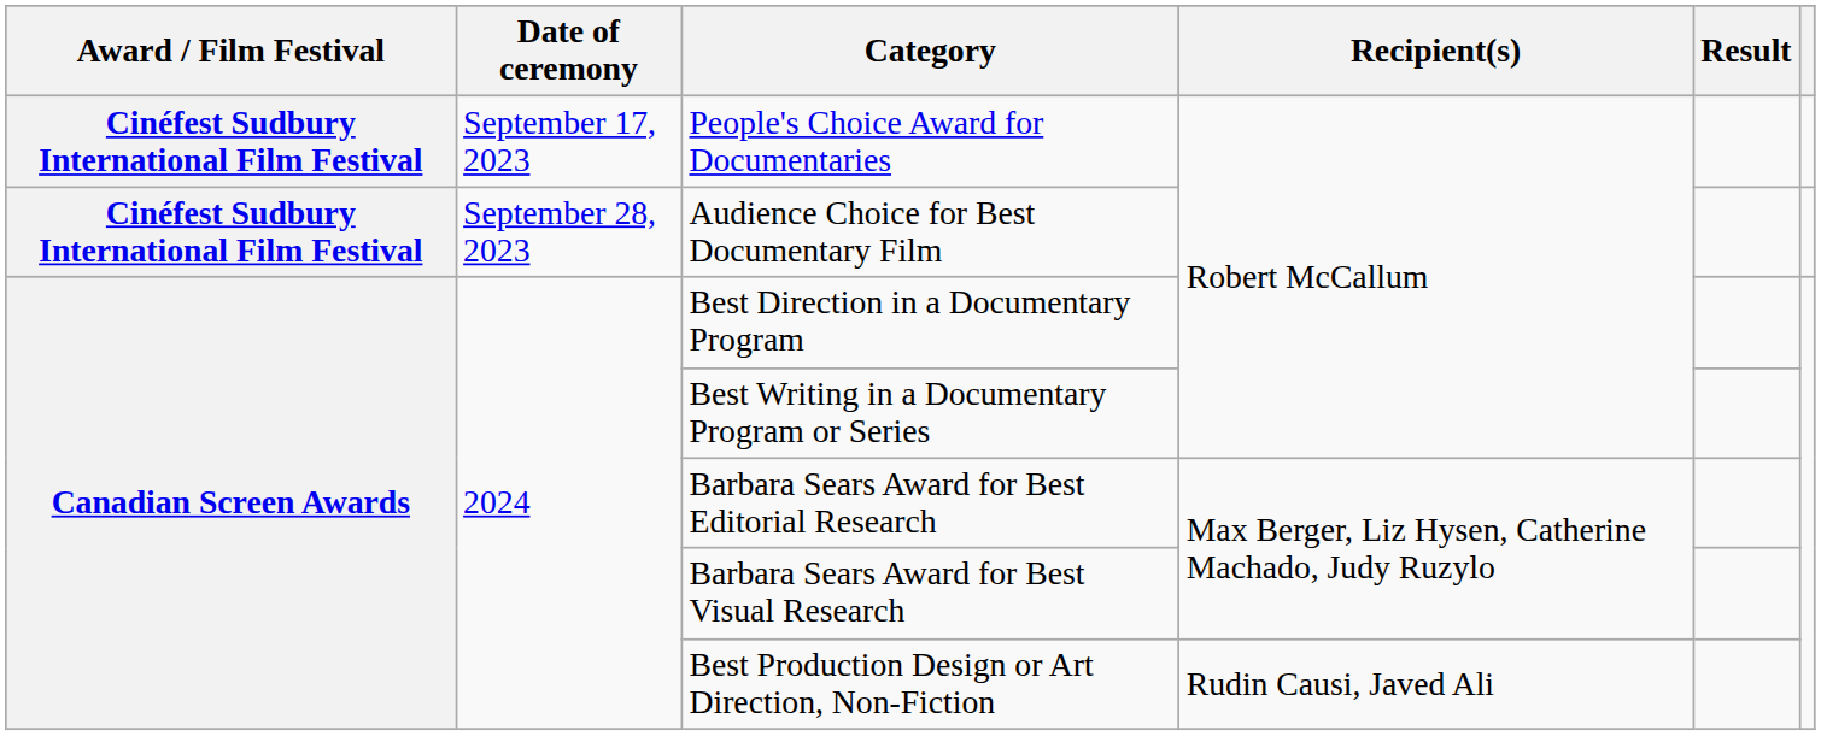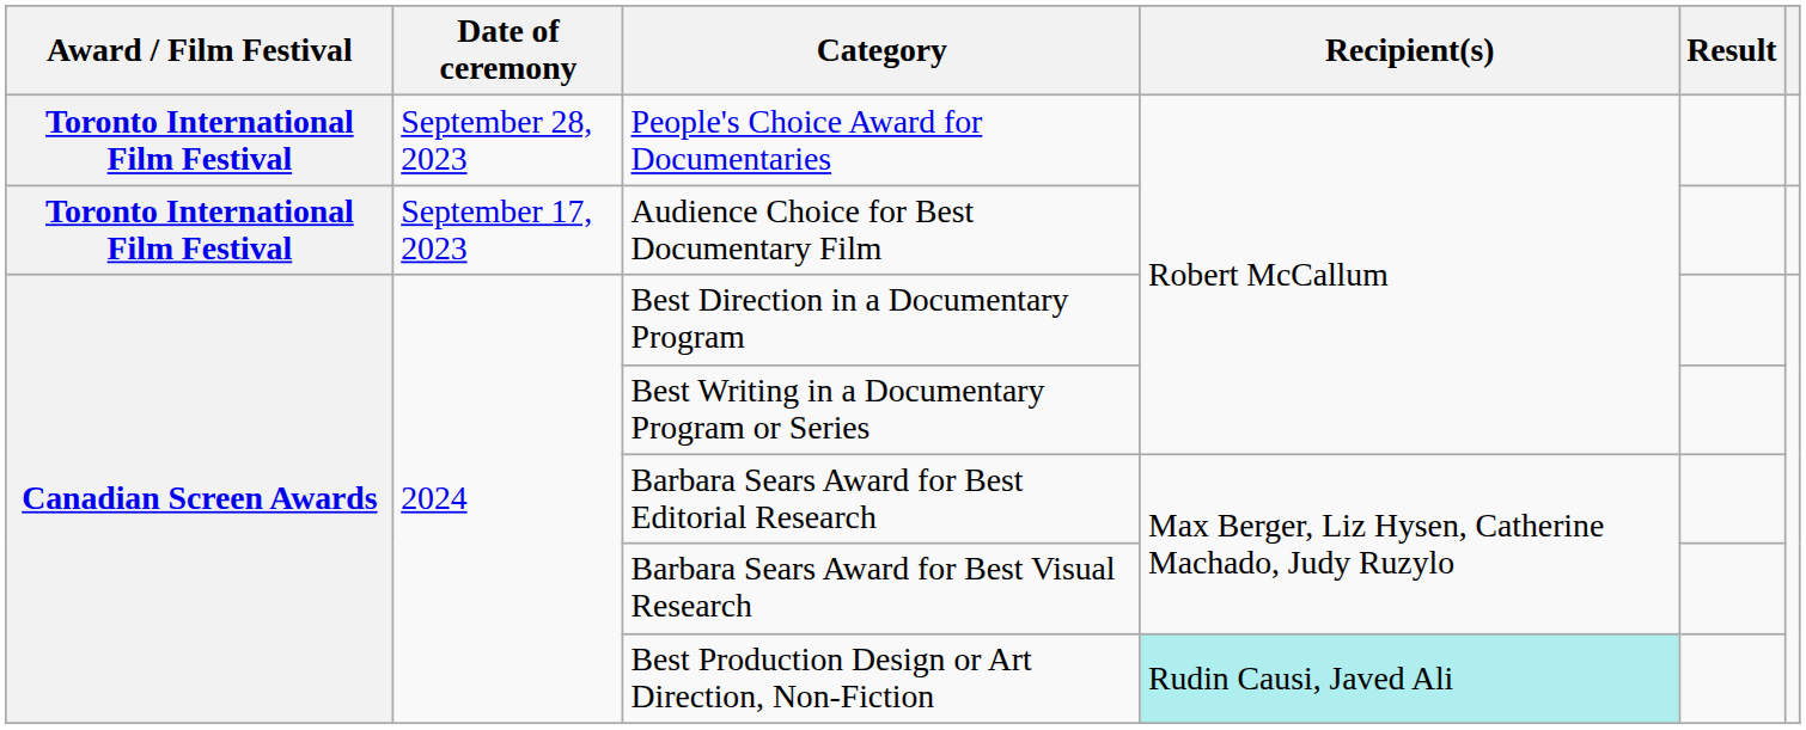 <table class="wikitable sortable plainrowheaders">
 <tr>
 <th scope="col">Award / Film Festival</th>
 <th scope="col">Date of ceremony</th>
 <th scope="col">Category</th>
 <th scope="col">Recipient(s)</th>
 <th scope="col">Result</th>
 <th scope="col" class="unsortable"></th>
 </tr>
 <tr>
-<th scope=row><a href='#'>Cinéfest Sudbury International Film Festival</a></th>
-<td><a href='#'>September 17, 2023</a></td>
+<th scope="row"><a href='#'>Toronto International Film Festival</a></th>
+<td><a href='#'>September 28, 2023</a></td>
 <td><a href='#'>People's Choice Award for Documentaries</a></td>
 <td rowspan=4>Robert McCallum</td>
 <td></td>
 <td></td>
 </tr>
 <tr>
-<th scope=row><a href='#'>Cinéfest Sudbury International Film Festival</a></th>
-<td><a href='#'>September 28, 2023</a></td>
+<th scope="row"><a href='#'>Toronto International Film Festival</a></th>
+<td><a href='#'>September 17, 2023</a></td>
 <td>Audience Choice for Best Documentary Film</td>
 <td></td>
 <td></td>
 </tr>
 <tr>
 <th scope=row rowspan=5><a href='#'>Canadian Screen Awards</a></th>
 <td rowspan=5><a href='#'>2024</a></td>
 <td>Best Direction in a Documentary Program</td>
 <td></td>
 <td rowspan=5></td>
 </tr>
 <tr>
 <td>Best Writing in a Documentary Program or Series</td>
 <td></td>
 </tr>
 <tr>
 <td>Barbara Sears Award for Best Editorial Research</td>
 <td rowspan=2>Max Berger, Liz Hysen, Catherine Machado, Judy Ruzylo</td>
 <td></td>
 </tr>
 <tr>
 <td>Barbara Sears Award for Best Visual Research</td>
 <td></td>
 </tr>
 <tr>
 <td>Best Production Design or Art Direction, Non-Fiction</td>
-<td>Rudin Causi, Javed Ali</td>
+<td style="background: paleturquoise;">Rudin Causi, Javed Ali</td>
 <td></td>
 </tr>
 </table>
